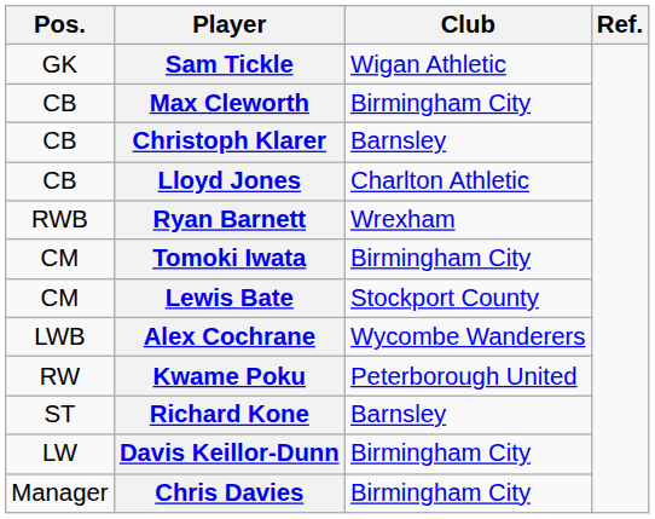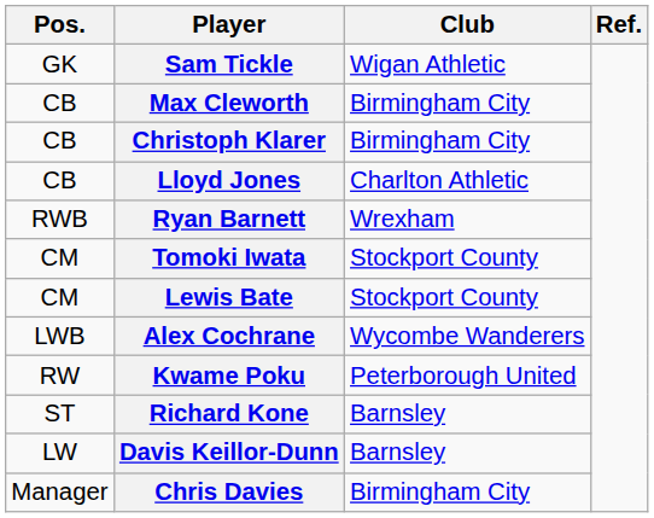 <table class="wikitable plainrowheaders" style="text-align: left">
 <tr>
 <th scope="col">Pos.</th>
 <th scope="col">Player</th>
 <th scope="col">Club</th>
 <th>Ref.</th>
 </tr>
 <tr>
 <td style="text-align:center">GK</td>
 <th scope="row"> <a href='#'>Sam Tickle</a></th>
 <td><a href='#'>Wigan Athletic</a></td>
 <td rowspan="12"></td>
 </tr>
 <tr>
 <td style="text-align:center">CB</td>
 <th scope="row"> <a href='#'>Max Cleworth</a></th>
 <td><a href='#'>Birmingham City</a></td>
 </tr>
 <tr>
 <td style="text-align:center">CB</td>
 <th scope="row"> <a href='#'>Christoph Klarer</a></th>
-<td><a href='#'>Barnsley</a></td>
+<td><a href='#'>Birmingham City</a></td>
 </tr>
 <tr>
 <td style="text-align:center">CB</td>
 <th scope="row"> <a href='#'>Lloyd Jones</a></th>
 <td><a href='#'>Charlton Athletic</a></td>
 </tr>
 <tr>
 <td style="text-align:center">RWB</td>
 <th scope="row"> <a href='#'>Ryan Barnett</a></th>
 <td><a href='#'>Wrexham</a></td>
 </tr>
 <tr>
 <td style="text-align:center">CM</td>
 <th scope="row"> <a href='#'>Tomoki Iwata</a></th>
-<td><a href='#'>Birmingham City</a></td>
+<td><a href='#'>Stockport County</a></td>
 </tr>
 <tr>
 <td style="text-align:center">CM</td>
 <th scope="row"> <a href='#'>Lewis Bate</a></th>
 <td><a href='#'>Stockport County</a></td>
 </tr>
 <tr>
 <td style="text-align:center">LWB</td>
 <th scope="row"> <a href='#'>Alex Cochrane</a></th>
 <td><a href='#'>Wycombe Wanderers</a></td>
 </tr>
 <tr>
 <td style="text-align:center">RW</td>
 <th scope="row"> <a href='#'>Kwame Poku</a></th>
 <td><a href='#'>Peterborough United</a></td>
 </tr>
 <tr>
 <td style="text-align:center">ST</td>
 <th scope="row"> <a href='#'>Richard Kone</a></th>
 <td><a href='#'>Barnsley</a></td>
 </tr>
 <tr>
 <td style="text-align:center">LW</td>
 <th scope="row"> <a href='#'>Davis Keillor-Dunn</a></th>
-<td><a href='#'>Birmingham City</a></td>
+<td><a href='#'>Barnsley</a></td>
 </tr>
 <tr>
 <td style="text-align:center">Manager</td>
 <th scope="row"> <a href='#'>Chris Davies</a></th>
 <td><a href='#'>Birmingham City</a></td>
 </tr>
 </table>
